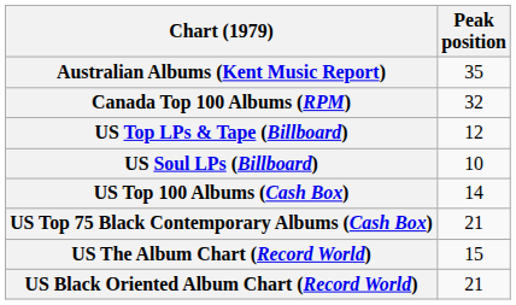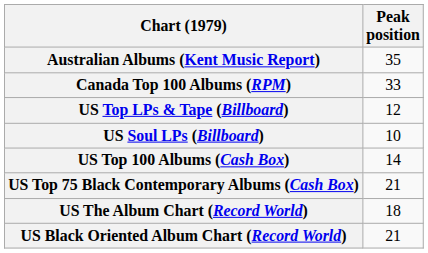 <table class="wikitable sortable plainrowheaders" style="text-align:center">
 <tr>
 <th scope="col">Chart (1979)</th>
 <th scope="col">Peak<br>position</th>
 </tr>
 <tr>
 <th scope="row">Australian Albums (<a href='#'>Kent Music Report</a>)</th>
 <td>35</td>
 </tr>
 <tr>
 <th scope="row">Canada Top 100 Albums (<em><a href='#'>RPM</a></em>)</th>
-<td>32</td>
+<td>33</td>
 </tr>
 <tr>
 <th scope="row">US <a href='#'>Top LPs & Tape</a> (<em><a href='#'>Billboard</a></em>)</th>
 <td>12</td>
 </tr>
 <tr>
 <th scope="row">US <a href='#'>Soul LPs</a> (<em><a href='#'>Billboard</a></em>)</th>
 <td>10</td>
 </tr>
 <tr>
 <th scope="row">US Top 100 Albums (<em><a href='#'>Cash Box</a></em>)</th>
 <td>14</td>
 </tr>
 <tr>
 <th scope="row">US Top 75 Black Contemporary Albums (<em><a href='#'>Cash Box</a></em>)</th>
 <td>21</td>
 </tr>
 <tr>
 <th scope="row">US The Album Chart (<em><a href='#'>Record World</a></em>)</th>
-<td>15</td>
+<td>18</td>
 </tr>
 <tr>
 <th scope="row">US Black Oriented Album Chart (<em><a href='#'>Record World</a></em>)</th>
 <td>21</td>
 </tr>
 </table>
